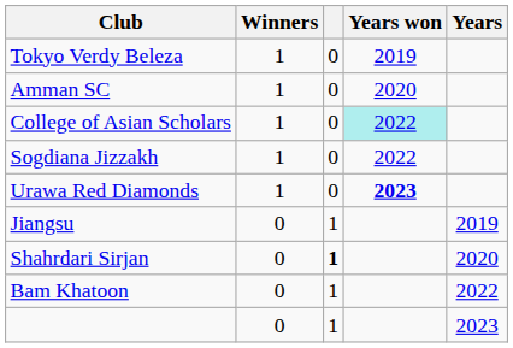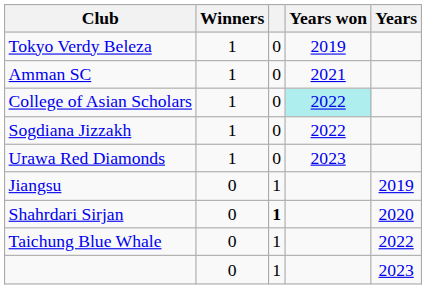 <table class="wikitable sortable">
 <tr>
 <th>Club</th>
 <th>Winners</th>
 <th></th>
 <th class="unsortable">Years won</th>
 <th class="unsortable">Years </th>
 </tr>
 <tr>
 <td> <a href='#'>Tokyo Verdy Beleza</a></td>
 <td align="center">1</td>
 <td align="center">0</td>
 <td align="center"><a href='#'>2019</a></td>
 <td></td>
 </tr>
 <tr>
 <td> <a href='#'>Amman SC</a></td>
 <td align="center">1</td>
 <td align="center">0</td>
-<td align="center"><a href='#'>2020</a></td>
+<td align="center"><a href='#'>2021</a></td>
 <td></td>
 </tr>
 <tr>
 <td> <a href='#'>College of Asian Scholars</a></td>
 <td align="center">1</td>
 <td align="center">0</td>
 <td align="center" style="background: paleturquoise;"><a href='#'>2022</a></td>
 <td></td>
 </tr>
 <tr>
 <td> <a href='#'>Sogdiana Jizzakh</a></td>
 <td align="center">1</td>
 <td align="center">0</td>
 <td align="center"><a href='#'>2022</a></td>
 <td></td>
 </tr>
 <tr>
 <td> <a href='#'>Urawa Red Diamonds</a></td>
 <td align="center">1</td>
 <td align="center">0</td>
-<td align="center"><strong><a href='#'>2023</a></strong></td>
+<td align="center"><a href='#'>2023</a></td>
 <td></td>
 </tr>
 <tr>
 <td> <a href='#'>Jiangsu</a></td>
 <td align="center">0</td>
 <td align="center">1</td>
 <td></td>
 <td align="center"><a href='#'>2019</a></td>
 </tr>
 <tr>
 <td> <a href='#'>Shahrdari Sirjan</a></td>
 <td align="center">0</td>
 <td align="center"><strong>1</strong></td>
 <td></td>
 <td align="center"><a href='#'>2020</a></td>
 </tr>
 <tr>
-<td> <a href='#'>Bam Khatoon</a></td>
+<td> <a href='#'>Taichung Blue Whale</a></td>
 <td align="center">0</td>
 <td align="center">1</td>
 <td></td>
 <td align="center"><a href='#'>2022</a></td>
 </tr>
 <tr>
 <td></td>
 <td align="center">0</td>
 <td align="center">1</td>
 <td></td>
 <td align="center"><a href='#'>2023</a></td>
 </tr>
 </table>
